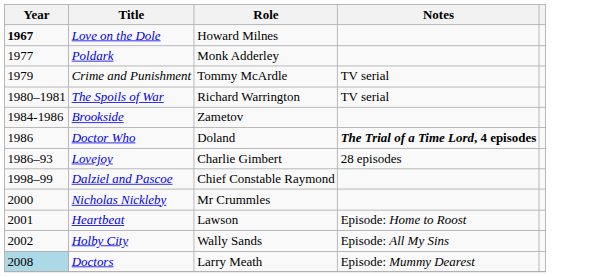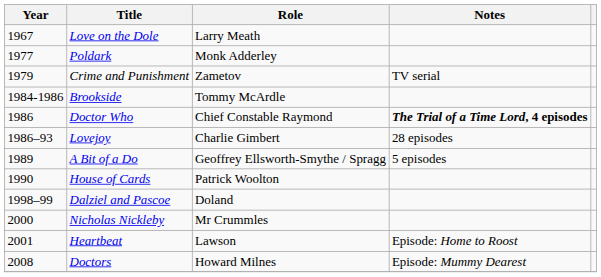 <table class="wikitable">
 <tr>
 <th>Year</th>
 <th>Title</th>
 <th>Role</th>
 <th>Notes</th>
 <th></th>
 </tr>
 <tr>
-<td><strong>1967</strong></td>
+<td>1967</td>
 <td><em><a href='#'>Love on the Dole</a></em></td>
-<td>Howard Milnes</td>
+<td>Larry Meath</td>
 <td></td>
 <td></td>
 </tr>
 <tr>
 <td>1977</td>
 <td><em><a href='#'>Poldark</a></em></td>
 <td>Monk Adderley</td>
 <td></td>
 <td></td>
 </tr>
 <tr>
 <td>1979</td>
 <td><em>Crime and Punishment</em></td>
-<td>Tommy McArdle</td>
-<td>TV serial</td>
-<td></td>
-</tr>
-<tr>
-<td>1980–1981</td>
-<td><em><a href='#'>The Spoils of War</a></em></td>
-<td>Richard Warrington</td>
+<td>Zametov</td>
 <td>TV serial</td>
 <td></td>
 </tr>
 <tr>
 <td>1984-1986</td>
 <td><em><a href='#'>Brookside</a></em></td>
-<td>Zametov</td>
+<td>Tommy McArdle</td>
 <td></td>
 <td></td>
 </tr>
 <tr 1985 Bergerac Dennis Dudley>
 <td>1986</td>
 <td><em><a href='#'>Doctor Who</a></em></td>
-<td>Doland</td>
+<td>Chief Constable Raymond</td>
 <td><strong><em>The Trial of a Time Lord</em>, 4 episodes</strong></td>
 <td></td>
 </tr>
 <tr>
 <td>1986–93</td>
 <td><em><a href='#'>Lovejoy</a></em></td>
 <td>Charlie Gimbert</td>
 <td>28 episodes</td>
 <td></td>
 </tr>
 <tr>
+<td>1989</td>
+<td><em><a href='#'>A Bit of a Do</a></em></td>
+<td>Geoffrey Ellsworth-Smythe / Spragg</td>
+<td>5 episodes</td>
+<td></td>
+</tr>
+<tr>
+<td>1990</td>
+<td><em><a href='#'>House of Cards</a></em></td>
+<td>Patrick Woolton</td>
+<td></td>
+<td></td>
+</tr>
+<tr>
 <td>1998–99</td>
 <td><em><a href='#'>Dalziel and Pascoe</a></em></td>
-<td>Chief Constable Raymond</td>
+<td>Doland</td>
 <td></td>
 <td></td>
 </tr>
 <tr>
 <td>2000</td>
 <td><em> <a href='#'>Nicholas Nickleby</a></em></td>
 <td>Mr Crummles</td>
 <td></td>
 </tr>
 <tr>
 <td>2001</td>
 <td><em><a href='#'>Heartbeat</a></em></td>
 <td>Lawson</td>
 <td>Episode: <em>Home to Roost</em></td>
 <td></td>
 </tr>
 <tr>
-<td>2002</td>
-<td><em><a href='#'>Holby City</a></em></td>
-<td>Wally Sands</td>
-<td>Episode: <em>All My Sins</em></td>
-<td></td>
-</tr>
-<tr>
-<td style="background: lightblue;">2008</td>
+<td>2008</td>
 <td><em><a href='#'>Doctors</a></em></td>
-<td>Larry Meath</td>
+<td>Howard Milnes</td>
 <td>Episode: <em>Mummy Dearest</em></td>
 <td></td>
 </tr>
 <tr>
 </tr>
 </table>
